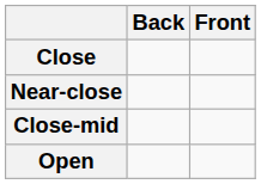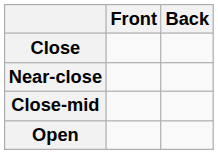 <table class="wikitable" style="text-align:center;">
 <tr>
 <th></th>
+<th>Front</th>
 <th>Back</th>
-<th>Front</th>
 </tr>
 <tr>
 <th>Close</th>
 <td></td>
 <td></td>
 </tr>
 <tr>
 <th>Near-close</th>
 <td></td>
 <td></td>
 </tr>
 <tr>
 <th>Close-mid</th>
 <td></td>
 <td></td>
 </tr>
 <tr>
 <th>Open</th>
 <td></td>
 <td></td>
 </tr>
 </table>
